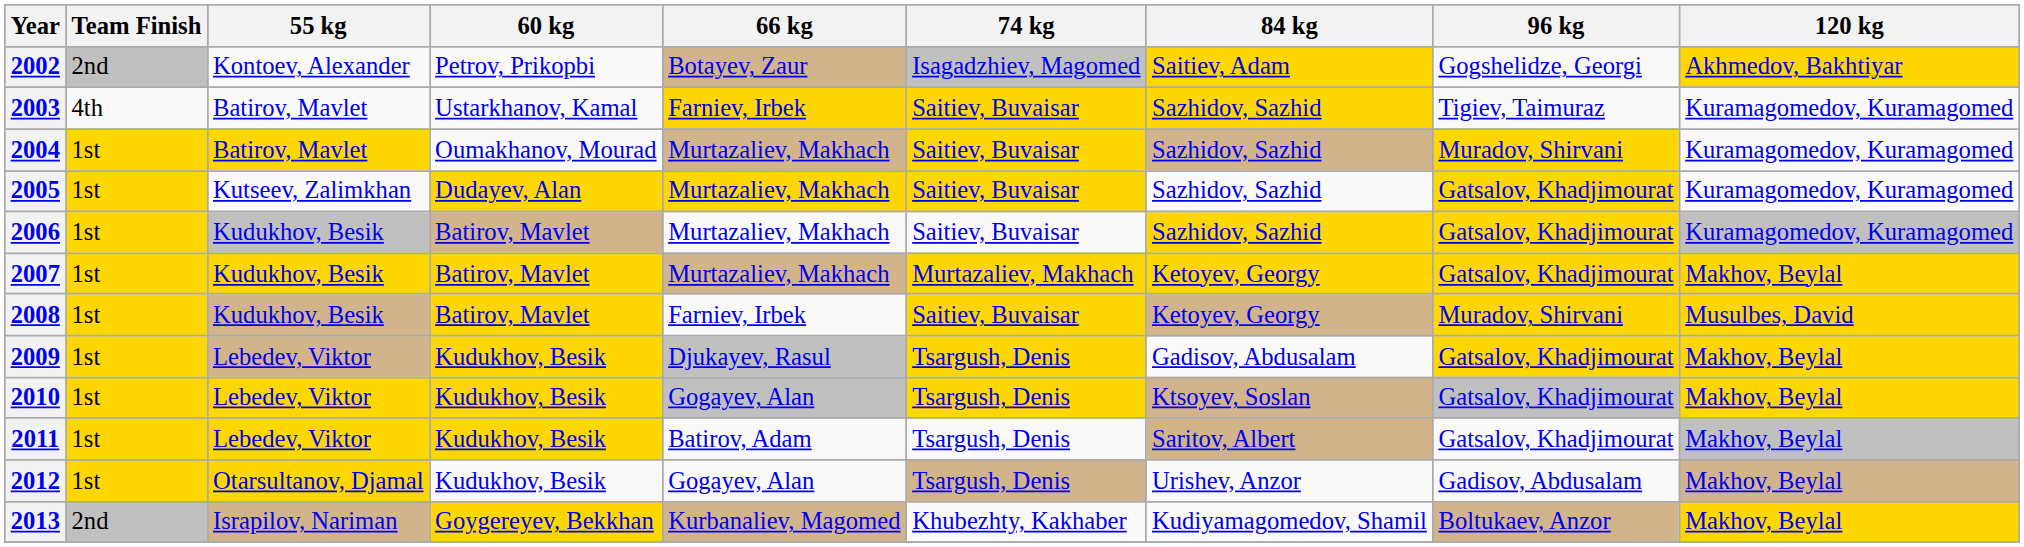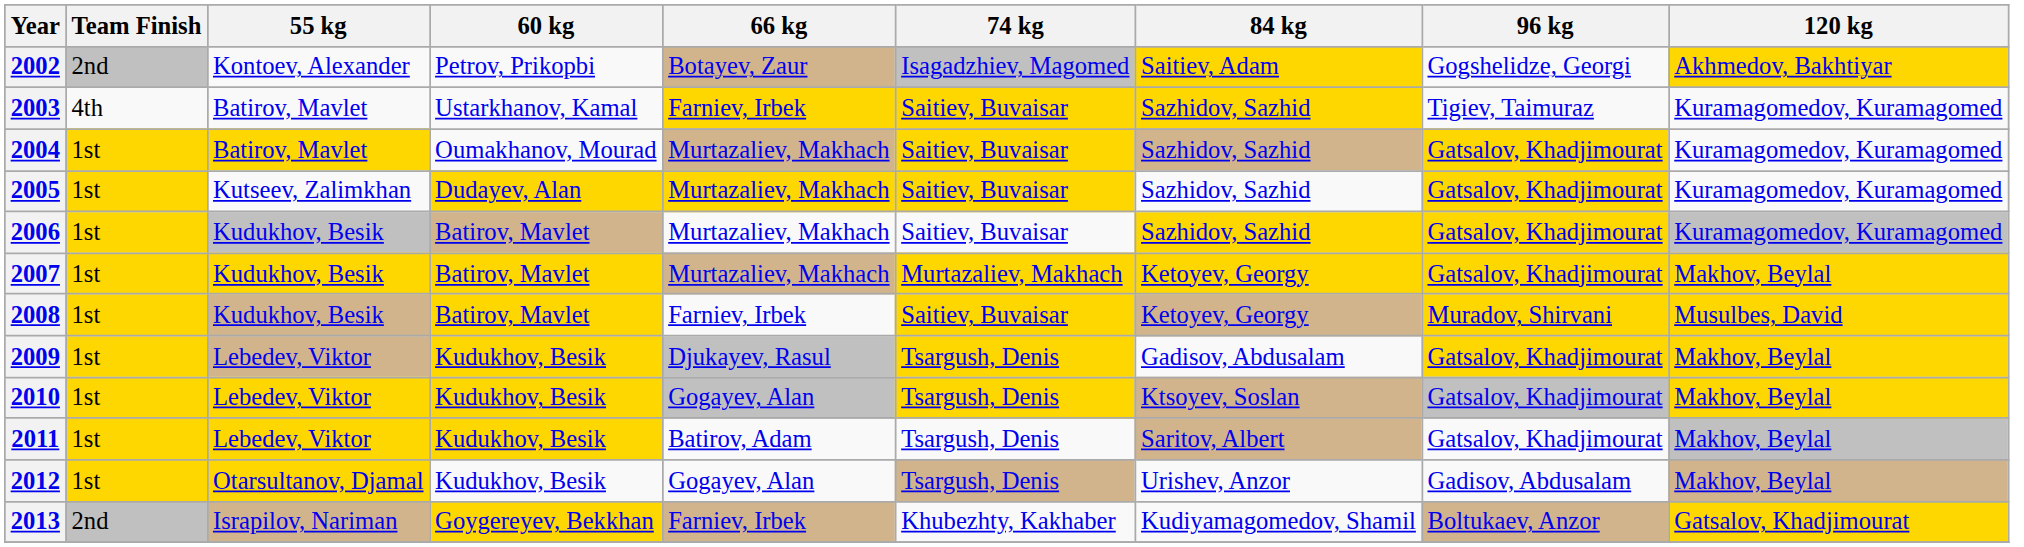 <table class="wikitable sortable" style="font-size:88%">
 <tr>
 <th>Year</th>
 <th>Team Finish</th>
 <th>55 kg</th>
 <th>60 kg</th>
 <th>66 kg</th>
 <th>74 kg</th>
 <th>84 kg</th>
 <th>96 kg</th>
 <th>120 kg</th>
 </tr>
 <tr>
 <th><a href='#'>2002</a></th>
 <td bgcolor="SILVER">2nd</td>
 <td><a href='#'>Kontoev, Alexander</a> </td>
 <td><a href='#'>Petrov, Prikopbi</a> </td>
 <td bgcolor="TAN"><a href='#'>Botayev, Zaur</a> </td>
 <td bgcolor="SILVER"><a href='#'>Isagadzhiev, Magomed</a> </td>
 <td bgcolor="GOLD"><a href='#'>Saitiev, Adam</a> </td>
 <td><a href='#'>Gogshelidze, Georgi</a> </td>
 <td bgcolor="GOLD"><a href='#'>Akhmedov, Bakhtiyar</a> </td>
 </tr>
 <tr>
 <th><a href='#'>2003</a></th>
 <td>4th</td>
 <td><a href='#'>Batirov, Mavlet</a> </td>
 <td><a href='#'>Ustarkhanov, Kamal</a> </td>
 <td bgcolor="GOLD"><a href='#'>Farniev, Irbek</a> </td>
 <td bgcolor="GOLD"><a href='#'>Saitiev, Buvaisar</a> </td>
 <td bgcolor="GOLD"><a href='#'>Sazhidov, Sazhid</a> </td>
 <td><a href='#'>Tigiev, Taimuraz</a> </td>
 <td><a href='#'>Kuramagomedov, Kuramagomed</a> </td>
 </tr>
 <tr>
 <th><a href='#'>2004</a></th>
 <td bgcolor="GOLD">1st</td>
 <td bgcolor="GOLD"><a href='#'>Batirov, Mavlet</a> </td>
 <td><a href='#'>Oumakhanov, Mourad</a> </td>
 <td bgcolor="TAN"><a href='#'>Murtazaliev, Makhach</a> </td>
 <td bgcolor="GOLD"><a href='#'>Saitiev, Buvaisar</a> </td>
 <td bgcolor="TAN"><a href='#'>Sazhidov, Sazhid</a> </td>
-<td bgcolor="GOLD"><a href='#'>Muradov, Shirvani</a> </td>
+<td bgcolor="GOLD"><a href='#'>Gatsalov, Khadjimourat</a> </td>
 <td><a href='#'>Kuramagomedov, Kuramagomed</a> </td>
 </tr>
 <tr>
 <th><a href='#'>2005</a></th>
 <td bgcolor="GOLD">1st</td>
 <td><a href='#'>Kutseev, Zalimkhan</a> </td>
 <td bgcolor="GOLD"><a href='#'>Dudayev, Alan</a> </td>
 <td bgcolor="GOLD"><a href='#'>Murtazaliev, Makhach</a> </td>
 <td bgcolor="GOLD"><a href='#'>Saitiev, Buvaisar</a> </td>
 <td><a href='#'>Sazhidov, Sazhid</a> </td>
 <td bgcolor="GOLD"><a href='#'>Gatsalov, Khadjimourat</a> </td>
 <td><a href='#'>Kuramagomedov, Kuramagomed</a> </td>
 </tr>
 <tr>
 <th><a href='#'>2006</a></th>
 <td bgcolor="GOLD">1st</td>
 <td bgcolor="SILVER"><a href='#'>Kudukhov, Besik</a> </td>
 <td bgcolor="TAN"><a href='#'>Batirov, Mavlet</a> </td>
 <td><a href='#'>Murtazaliev, Makhach</a> </td>
 <td><a href='#'>Saitiev, Buvaisar</a> </td>
 <td bgcolor="GOLD"><a href='#'>Sazhidov, Sazhid</a> </td>
 <td bgcolor="GOLD"><a href='#'>Gatsalov, Khadjimourat</a> </td>
 <td bgcolor="SILVER"><a href='#'>Kuramagomedov, Kuramagomed</a> </td>
 </tr>
 <tr>
 <th><a href='#'>2007</a></th>
 <td bgcolor="GOLD">1st</td>
 <td bgcolor="GOLD"><a href='#'>Kudukhov, Besik</a> </td>
 <td bgcolor="GOLD"><a href='#'>Batirov, Mavlet</a> </td>
 <td bgcolor="TAN"><a href='#'>Murtazaliev, Makhach</a> </td>
 <td bgcolor="GOLD"><a href='#'>Murtazaliev, Makhach</a> </td>
 <td bgcolor="GOLD"><a href='#'>Ketoyev, Georgy</a> </td>
 <td bgcolor="GOLD"><a href='#'>Gatsalov, Khadjimourat</a> </td>
 <td bgcolor="GOLD"><a href='#'>Makhov, Beylal</a> </td>
 </tr>
 <tr>
 <th><a href='#'>2008</a></th>
 <td bgcolor="GOLD">1st</td>
 <td bgcolor="TAN"><a href='#'>Kudukhov, Besik</a> </td>
 <td bgcolor="GOLD"><a href='#'>Batirov, Mavlet</a> </td>
 <td><a href='#'>Farniev, Irbek</a> </td>
 <td bgcolor="GOLD"><a href='#'>Saitiev, Buvaisar</a> </td>
 <td bgcolor="TAN"><a href='#'>Ketoyev, Georgy</a> </td>
 <td bgcolor="GOLD"><a href='#'>Muradov, Shirvani</a> </td>
 <td bgcolor="GOLD"><a href='#'>Musulbes, David</a> </td>
 </tr>
 <tr>
 <th><a href='#'>2009</a></th>
 <td bgcolor="GOLD">1st</td>
 <td bgcolor="TAN"><a href='#'>Lebedev, Viktor</a> </td>
 <td bgcolor="GOLD"><a href='#'>Kudukhov, Besik</a> </td>
 <td bgcolor="SILVER"><a href='#'>Djukayev, Rasul</a> </td>
 <td bgcolor="GOLD"><a href='#'>Tsargush, Denis</a> </td>
 <td><a href='#'>Gadisov, Abdusalam</a> </td>
 <td bgcolor="GOLD"><a href='#'>Gatsalov, Khadjimourat</a> </td>
 <td bgcolor="GOLD"><a href='#'>Makhov, Beylal</a> </td>
 </tr>
 <tr>
 <th><a href='#'>2010</a></th>
 <td bgcolor="GOLD">1st</td>
 <td bgcolor="GOLD"><a href='#'>Lebedev, Viktor</a> </td>
 <td bgcolor="GOLD"><a href='#'>Kudukhov, Besik</a> </td>
 <td bgcolor="SILVER"><a href='#'>Gogayev, Alan</a> </td>
 <td bgcolor="GOLD"><a href='#'>Tsargush, Denis</a> </td>
 <td bgcolor="TAN"><a href='#'>Ktsoyev, Soslan</a> </td>
 <td bgcolor="SILVER"><a href='#'>Gatsalov, Khadjimourat</a> </td>
 <td bgcolor="GOLD"><a href='#'>Makhov, Beylal</a> </td>
 </tr>
 <tr>
 <th><a href='#'>2011</a></th>
 <td bgcolor="gold">1st</td>
 <td bgcolor="GOLD"><a href='#'>Lebedev, Viktor</a> </td>
 <td bgcolor="GOLD"><a href='#'>Kudukhov, Besik</a> </td>
 <td><a href='#'>Batirov, Adam</a> </td>
 <td><a href='#'>Tsargush, Denis</a> </td>
 <td bgcolor="TAN"><a href='#'>Saritov, Albert</a> </td>
 <td><a href='#'>Gatsalov, Khadjimourat</a> </td>
 <td bgcolor="silver"><a href='#'>Makhov, Beylal</a> </td>
 </tr>
 <tr>
 <th><a href='#'>2012</a></th>
 <td bgcolor="GOLD">1st</td>
 <td bgcolor="GOLD"><a href='#'>Otarsultanov, Djamal</a> </td>
 <td><a href='#'>Kudukhov, Besik</a> </td>
 <td><a href='#'>Gogayev, Alan</a> </td>
 <td bgcolor="TAN"><a href='#'>Tsargush, Denis</a> </td>
 <td><a href='#'>Urishev, Anzor</a> </td>
 <td><a href='#'>Gadisov, Abdusalam</a> </td>
 <td bgcolor="TAN"><a href='#'>Makhov, Beylal</a> </td>
 </tr>
 <tr>
 <th><a href='#'>2013</a></th>
 <td bgcolor="SILVER">2nd</td>
 <td bgcolor="TAN"><a href='#'>Israpilov, Nariman</a> </td>
 <td bgcolor="GOLD"><a href='#'>Goygereyev, Bekkhan</a> </td>
-<td bgcolor="TAN"><a href='#'>Kurbanaliev, Magomed</a> </td>
+<td bgcolor="TAN"><a href='#'>Farniev, Irbek</a> </td>
 <td><a href='#'>Khubezhty, Kakhaber</a> </td>
 <td><a href='#'>Kudiyamagomedov, Shamil</a> </td>
 <td bgcolor="TAN"><a href='#'>Boltukaev, Anzor</a> </td>
-<td bgcolor="GOLD"><a href='#'>Makhov, Beylal</a> </td>
+<td bgcolor="GOLD"><a href='#'>Gatsalov, Khadjimourat</a> </td>
 </tr>
 <tr>
 </tr>
 </table>
